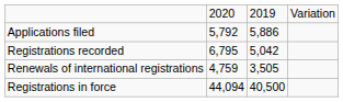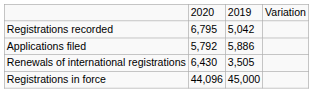 <table class="wikitable">
 <tr>
 <td></td>
 <td>2020</td>
 <td>2019</td>
 <td>Variation</td>
 </tr>
 <tr>
+<td>Registrations recorded</td>
+<td>6,795</td>
+<td>5,042</td>
+<td></td>
+</tr>
+<tr>
 <td>Applications filed</td>
 <td>5,792</td>
 <td>5,886</td>
 <td></td>
 </tr>
 <tr>
-<td>Registrations recorded</td>
-<td>6,795</td>
-<td>5,042</td>
-<td></td>
-</tr>
-<tr>
 <td>Renewals of international registrations</td>
-<td>4,759</td>
+<td>6,430</td>
 <td>3,505</td>
 <td></td>
 </tr>
 <tr>
 <td>Registrations in force</td>
-<td>44,094</td>
-<td>40,500</td>
+<td>44,096</td>
+<td>45,000</td>
 <td></td>
 </tr>
 </table>
